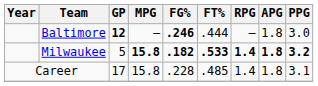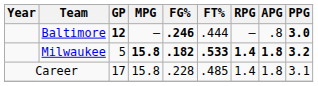 <table class="wikitable sortable" style="font-size:95%; text-align:right;">
 <tr>
 <th>Year</th>
 <th>Team</th>
 <th>GP</th>
 <th>MPG</th>
 <th>FG%</th>
 <th>FT%</th>
 <th>RPG</th>
 <th>APG</th>
 <th>PPG</th>
 </tr>
 <tr>
 <td style="text-align:left;"></td>
 <td style="text-align:left;"><a href='#'>Baltimore</a></td>
 <td><strong>12</strong></td>
 <td>–</td>
 <td><strong>.246</strong></td>
 <td>.444</td>
 <td>–</td>
-<td>1.8</td>
-<td>3.0</td>
+<td>.8</td>
+<td><strong>3.0</strong></td>
 </tr>
 <tr>
 <td style="text-align:left;"></td>
 <td style="text-align:left;"><a href='#'>Milwaukee</a></td>
 <td>5</td>
 <td><strong>15.8</strong></td>
 <td><strong>.182</strong></td>
 <td><strong>.533</strong></td>
 <td><strong>1.4</strong></td>
 <td><strong>1.8</strong></td>
 <td><strong>3.2</strong></td>
 </tr>
 <tr>
 <td style="text-align:center;" colspan="2">Career</td>
 <td>17</td>
 <td>15.8</td>
 <td>.228</td>
 <td>.485</td>
 <td>1.4</td>
 <td>1.8</td>
 <td>3.1</td>
 </tr>
 <tr>
 </tr>
 </table>
